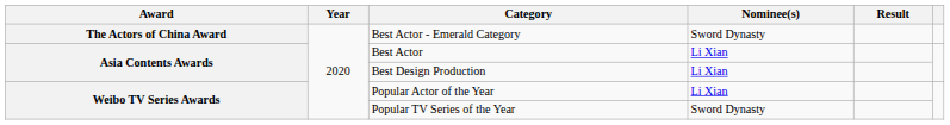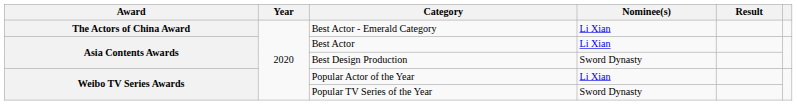 <table class="wikitable sortable plainrowheaders" style="width:99%;">
 <tr>
 <th scope="col">Award</th>
 <th scope="col">Year</th>
 <th scope="col">Category</th>
 <th scope="col">Nominee(s)</th>
 <th scope="col">Result</th>
 <th scope="col" class="unsortable"></th>
 </tr>
 <tr>
 <th scope="row">The Actors of China Award</th>
 <td rowspan="29" style="text-align:center;">2020</td>
 <td>Best Actor - Emerald Category</td>
-<td>Sword Dynasty</td>
+<td><a href='#'>Li Xian</a></td>
 <td></td>
 <td></td>
 </tr>
 <tr>
 <th scope="row" rowspan="2">Asia Contents Awards</th>
 <td>Best Actor</td>
 <td><a href='#'>Li Xian</a></td>
 <td></td>
 <td style="text-align:center;" rowspan="2"></td>
 </tr>
 <tr>
 <td>Best Design Production</td>
-<td><a href='#'>Li Xian</a></td>
+<td>Sword Dynasty</td>
 <td></td>
 </tr>
 <tr>
 <th scope="row" rowspan="2">Weibo TV Series Awards</th>
 <td>Popular Actor of the Year</td>
 <td><a href='#'>Li Xian</a></td>
 <td></td>
 <td style="text-align:center;" rowspan="2"></td>
 </tr>
 <tr>
 <td>Popular TV Series of the Year</td>
 <td>Sword Dynasty</td>
 <td></td>
 </tr>
 </table>
